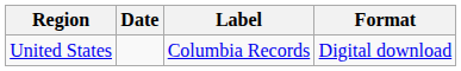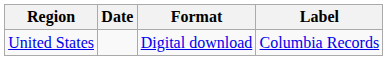 <table class=wikitable>
 <tr>
 <th>Region</th>
 <th>Date</th>
+<th>Format</th>
 <th>Label</th>
-<th>Format</th>
 </tr>
 <tr>
 <td><a href='#'>United States</a></td>
 <td></td>
+<td><a href='#'>Digital download</a></td>
 <td><a href='#'>Columbia Records</a></td>
-<td><a href='#'>Digital download</a></td>
 </tr>
 </table>
